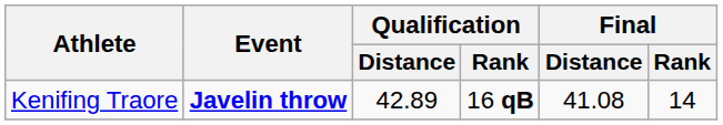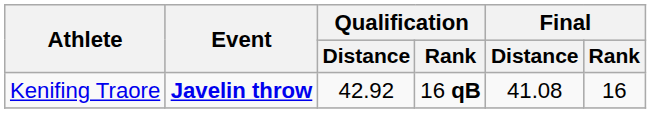 <table class=wikitable style="font-size:90%">
 <tr>
 <th rowspan=2>Athlete</th>
 <th rowspan=2>Event</th>
 <th colspan=2>Qualification</th>
 <th colspan=2>Final</th>
 </tr>
 <tr style="font-size:95%">
 <th>Distance</th>
 <th>Rank</th>
 <th>Distance</th>
 <th>Rank</th>
 </tr>
 <tr align=center>
 <td align=left><a href='#'>Kenifing Traore</a></td>
 <td align=left><strong><a href='#'>Javelin throw</a></strong></td>
-<td>42.89</td>
+<td>42.92</td>
 <td>16 <strong>qB</strong></td>
 <td>41.08</td>
-<td>14</td>
+<td>16</td>
 </tr>
 </table>
